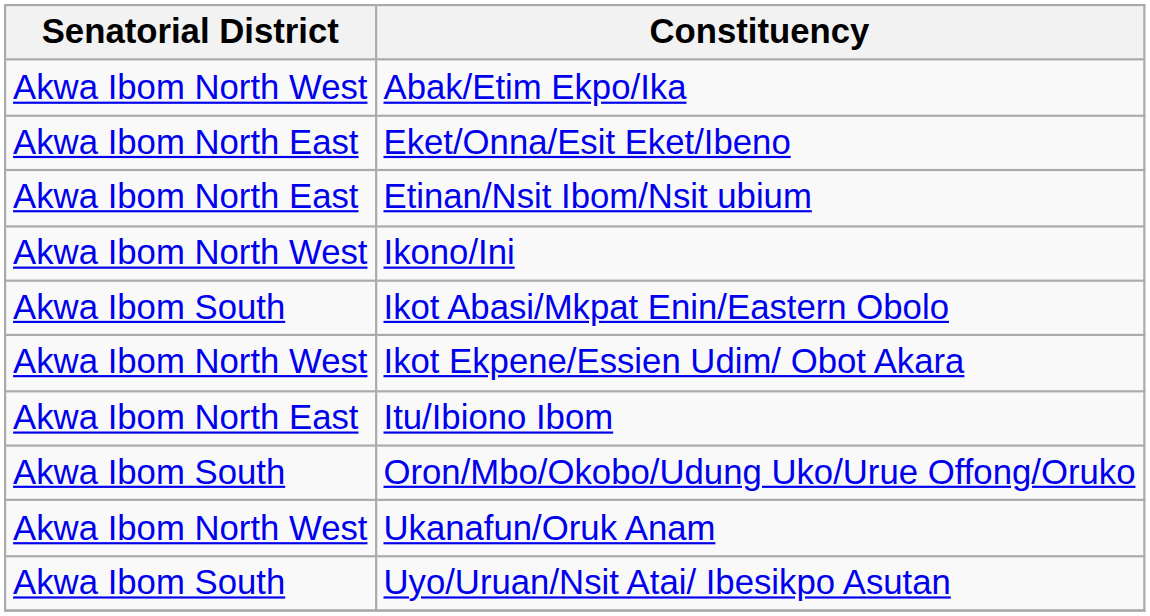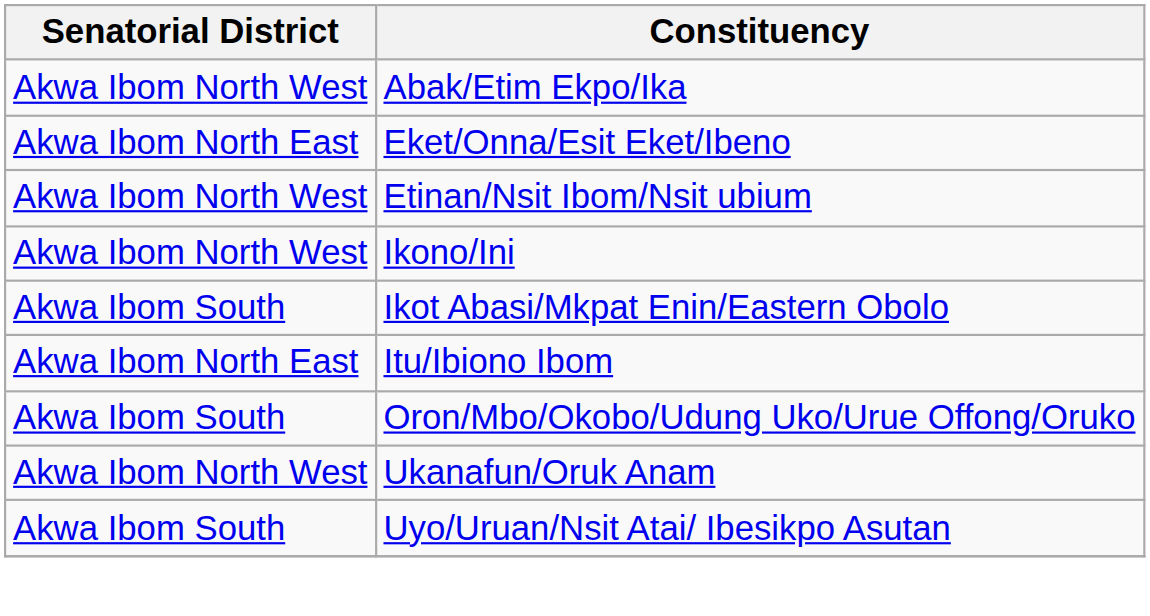 <table class="wikitable sortable">
 <tr>
 <th>Senatorial District</th>
 <th>Constituency</th>
 </tr>
 <tr>
 <td><a href='#'>Akwa Ibom North West</a></td>
 <td><a href='#'>Abak/Etim Ekpo/Ika</a></td>
 </tr>
 <tr>
 <td><a href='#'>Akwa Ibom North East</a></td>
 <td><a href='#'>Eket/Onna/Esit Eket/Ibeno</a></td>
 </tr>
 <tr>
-<td><a href='#'>Akwa Ibom North East</a></td>
+<td><a href='#'>Akwa Ibom North West</a></td>
 <td><a href='#'>Etinan/Nsit Ibom/Nsit ubium</a></td>
 </tr>
 <tr>
 <td><a href='#'>Akwa Ibom North West</a></td>
 <td><a href='#'>Ikono/Ini</a></td>
 </tr>
 <tr>
 <td><a href='#'>Akwa Ibom South</a></td>
 <td><a href='#'>Ikot Abasi/Mkpat Enin/Eastern Obolo</a></td>
-</tr>
-<tr>
-<td><a href='#'>Akwa Ibom North West</a></td>
-<td><a href='#'>Ikot Ekpene/Essien Udim/ Obot Akara</a></td>
 </tr>
 <tr>
 <td><a href='#'>Akwa Ibom North East</a></td>
 <td><a href='#'>Itu/Ibiono Ibom</a></td>
 </tr>
 <tr>
 <td><a href='#'>Akwa Ibom South</a></td>
 <td><a href='#'>Oron/Mbo/Okobo/Udung Uko/Urue Offong/Oruko</a></td>
 </tr>
 <tr>
 <td><a href='#'>Akwa Ibom North West</a></td>
 <td><a href='#'>Ukanafun/Oruk Anam</a></td>
 </tr>
 <tr>
 <td><a href='#'>Akwa Ibom South</a></td>
 <td><a href='#'>Uyo/Uruan/Nsit Atai/ Ibesikpo Asutan</a></td>
 </tr>
 <tr>
 </tr>
 </table>
